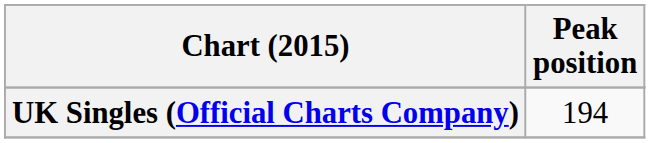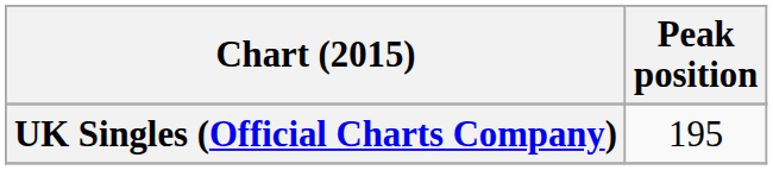 <table class="wikitable plainrowheaders">
 <tr>
 <th scope="col">Chart (2015)</th>
 <th scope="col">Peak<br>position</th>
 </tr>
 <tr>
 </tr>
 <tr>
 <th scope="row">UK Singles (<a href='#'>Official Charts Company</a>)</th>
-<td align=center>194</td>
+<td align=center>195</td>
 </tr>
 <tr>
 </tr>
 </table>
